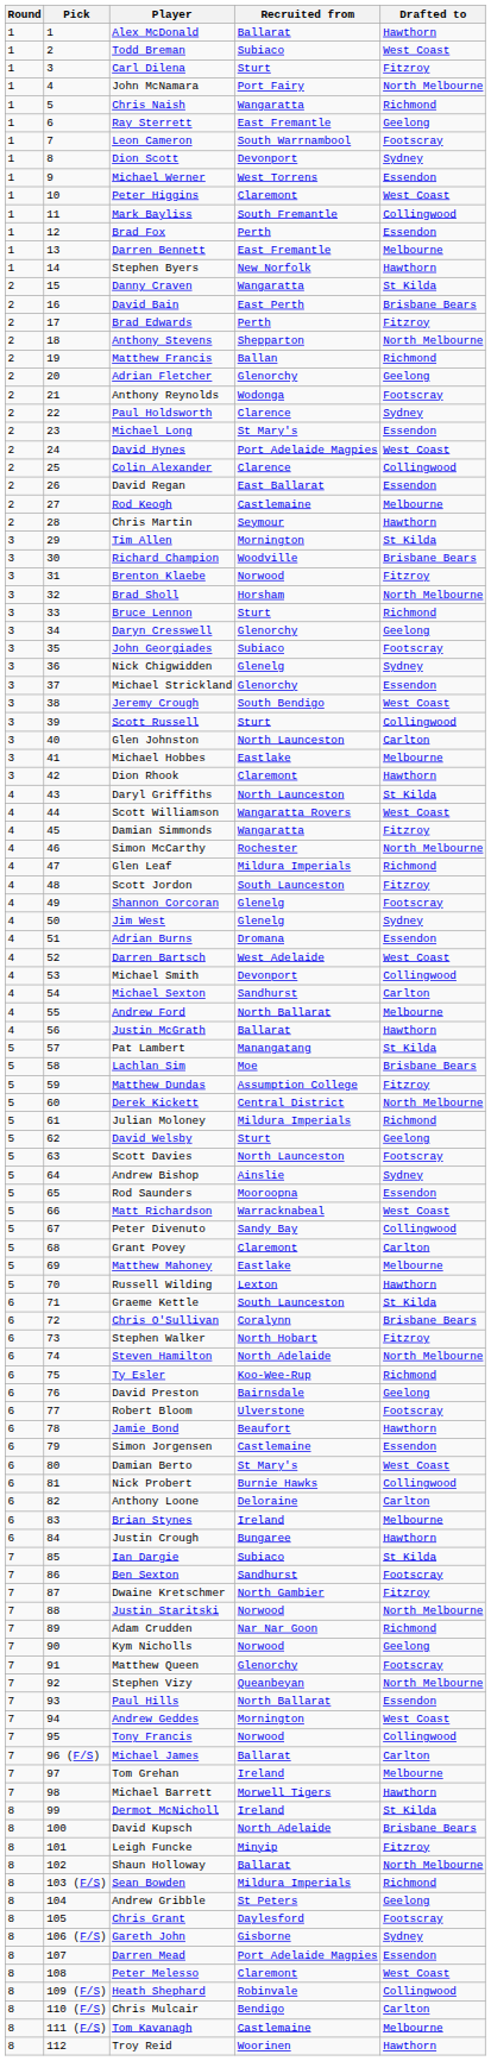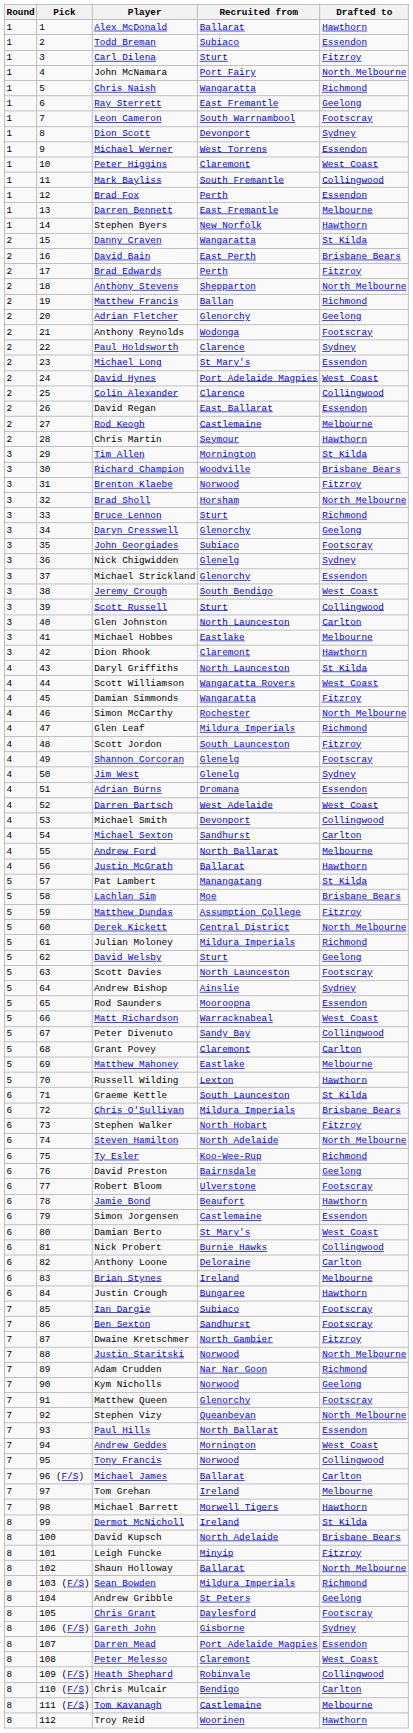 <table class="wikitable sortable">
 <tr>
 <th>Round</th>
 <th>Pick</th>
 <th>Player</th>
 <th>Recruited from</th>
 <th>Drafted to</th>
 </tr>
 <tr>
 <td>1</td>
 <td>1</td>
 <td><a href='#'>Alex McDonald</a></td>
 <td><a href='#'>Ballarat</a></td>
 <td><a href='#'>Hawthorn</a></td>
 </tr>
 <tr>
 <td>1</td>
 <td>2</td>
 <td><a href='#'>Todd Breman</a></td>
 <td><a href='#'>Subiaco</a></td>
-<td><a href='#'>West Coast</a></td>
+<td><a href='#'>Essendon</a></td>
 </tr>
 <tr>
 <td>1</td>
 <td>3</td>
 <td><a href='#'>Carl Dilena</a></td>
 <td><a href='#'>Sturt</a></td>
 <td><a href='#'>Fitzroy</a></td>
 </tr>
 <tr>
 <td>1</td>
 <td>4</td>
 <td>John McNamara</td>
 <td><a href='#'>Port Fairy</a></td>
 <td><a href='#'>North Melbourne</a></td>
 </tr>
 <tr>
 <td>1</td>
 <td>5</td>
 <td><a href='#'>Chris Naish</a></td>
 <td><a href='#'>Wangaratta</a></td>
 <td><a href='#'>Richmond</a></td>
 </tr>
 <tr>
 <td>1</td>
 <td>6</td>
 <td><a href='#'>Ray Sterrett</a></td>
 <td><a href='#'>East Fremantle</a></td>
 <td><a href='#'>Geelong</a></td>
 </tr>
 <tr>
 <td>1</td>
 <td>7</td>
 <td><a href='#'>Leon Cameron</a></td>
 <td><a href='#'>South Warrnambool</a></td>
 <td><a href='#'>Footscray</a></td>
 </tr>
 <tr>
 <td>1</td>
 <td>8</td>
 <td><a href='#'>Dion Scott</a></td>
 <td><a href='#'>Devonport</a></td>
 <td><a href='#'>Sydney</a></td>
 </tr>
 <tr>
 <td>1</td>
 <td>9</td>
 <td><a href='#'>Michael Werner</a></td>
 <td><a href='#'>West Torrens</a></td>
 <td><a href='#'>Essendon</a></td>
 </tr>
 <tr>
 <td>1</td>
 <td>10</td>
 <td><a href='#'>Peter Higgins</a></td>
 <td><a href='#'>Claremont</a></td>
 <td><a href='#'>West Coast</a></td>
 </tr>
 <tr>
 <td>1</td>
 <td>11</td>
 <td><a href='#'>Mark Bayliss</a></td>
 <td><a href='#'>South Fremantle</a></td>
 <td><a href='#'>Collingwood</a></td>
 </tr>
 <tr>
 <td>1</td>
 <td>12</td>
 <td><a href='#'>Brad Fox</a></td>
 <td><a href='#'>Perth</a></td>
 <td><a href='#'>Essendon</a></td>
 </tr>
 <tr>
 <td>1</td>
 <td>13</td>
 <td><a href='#'>Darren Bennett</a></td>
 <td><a href='#'>East Fremantle</a></td>
 <td><a href='#'>Melbourne</a></td>
 </tr>
 <tr>
 <td>1</td>
 <td>14</td>
 <td>Stephen Byers</td>
 <td><a href='#'>New Norfolk</a></td>
 <td><a href='#'>Hawthorn</a></td>
 </tr>
 <tr>
 <td>2</td>
 <td>15</td>
 <td><a href='#'>Danny Craven</a></td>
 <td><a href='#'>Wangaratta</a></td>
 <td><a href='#'>St Kilda</a></td>
 </tr>
 <tr>
 <td>2</td>
 <td>16</td>
 <td><a href='#'>David Bain</a></td>
 <td><a href='#'>East Perth</a></td>
 <td><a href='#'>Brisbane Bears</a></td>
 </tr>
 <tr>
 <td>2</td>
 <td>17</td>
 <td><a href='#'>Brad Edwards</a></td>
 <td><a href='#'>Perth</a></td>
 <td><a href='#'>Fitzroy</a></td>
 </tr>
 <tr>
 <td>2</td>
 <td>18</td>
 <td><a href='#'>Anthony Stevens</a></td>
 <td><a href='#'>Shepparton</a></td>
 <td><a href='#'>North Melbourne</a></td>
 </tr>
 <tr>
 <td>2</td>
 <td>19</td>
 <td><a href='#'>Matthew Francis</a></td>
 <td><a href='#'>Ballan</a></td>
 <td><a href='#'>Richmond</a></td>
 </tr>
 <tr>
 <td>2</td>
 <td>20</td>
 <td><a href='#'>Adrian Fletcher</a></td>
 <td><a href='#'>Glenorchy</a></td>
 <td><a href='#'>Geelong</a></td>
 </tr>
 <tr>
 <td>2</td>
 <td>21</td>
 <td>Anthony Reynolds</td>
 <td><a href='#'>Wodonga</a></td>
 <td><a href='#'>Footscray</a></td>
 </tr>
 <tr>
 <td>2</td>
 <td>22</td>
 <td><a href='#'>Paul Holdsworth</a></td>
 <td><a href='#'>Clarence</a></td>
 <td><a href='#'>Sydney</a></td>
 </tr>
 <tr>
 <td>2</td>
 <td>23</td>
 <td><a href='#'>Michael Long</a></td>
 <td><a href='#'>St Mary's</a></td>
 <td><a href='#'>Essendon</a></td>
 </tr>
 <tr>
 <td>2</td>
 <td>24</td>
 <td><a href='#'>David Hynes</a></td>
 <td><a href='#'>Port Adelaide Magpies</a></td>
 <td><a href='#'>West Coast</a></td>
 </tr>
 <tr>
 <td>2</td>
 <td>25</td>
 <td><a href='#'>Colin Alexander</a></td>
 <td><a href='#'>Clarence</a></td>
 <td><a href='#'>Collingwood</a></td>
 </tr>
 <tr>
 <td>2</td>
 <td>26</td>
 <td>David Regan</td>
 <td><a href='#'>East Ballarat</a></td>
 <td><a href='#'>Essendon</a></td>
 </tr>
 <tr>
 <td>2</td>
 <td>27</td>
 <td><a href='#'>Rod Keogh</a></td>
 <td><a href='#'>Castlemaine</a></td>
 <td><a href='#'>Melbourne</a></td>
 </tr>
 <tr>
 <td>2</td>
 <td>28</td>
 <td>Chris Martin</td>
 <td><a href='#'>Seymour</a></td>
 <td><a href='#'>Hawthorn</a></td>
 </tr>
 <tr>
 <td>3</td>
 <td>29</td>
 <td><a href='#'>Tim Allen</a></td>
 <td><a href='#'>Mornington</a></td>
 <td><a href='#'>St Kilda</a></td>
 </tr>
 <tr>
 <td>3</td>
 <td>30</td>
 <td><a href='#'>Richard Champion</a></td>
 <td><a href='#'>Woodville</a></td>
 <td><a href='#'>Brisbane Bears</a></td>
 </tr>
 <tr>
 <td>3</td>
 <td>31</td>
 <td><a href='#'>Brenton Klaebe</a></td>
 <td><a href='#'>Norwood</a></td>
 <td><a href='#'>Fitzroy</a></td>
 </tr>
 <tr>
 <td>3</td>
 <td>32</td>
 <td><a href='#'>Brad Sholl</a></td>
 <td><a href='#'>Horsham</a></td>
 <td><a href='#'>North Melbourne</a></td>
 </tr>
 <tr>
 <td>3</td>
 <td>33</td>
 <td><a href='#'>Bruce Lennon</a></td>
 <td><a href='#'>Sturt</a></td>
 <td><a href='#'>Richmond</a></td>
 </tr>
 <tr>
 <td>3</td>
 <td>34</td>
 <td><a href='#'>Daryn Cresswell</a></td>
 <td><a href='#'>Glenorchy</a></td>
 <td><a href='#'>Geelong</a></td>
 </tr>
 <tr>
 <td>3</td>
 <td>35</td>
 <td><a href='#'>John Georgiades</a></td>
 <td><a href='#'>Subiaco</a></td>
 <td><a href='#'>Footscray</a></td>
 </tr>
 <tr>
 <td>3</td>
 <td>36</td>
 <td>Nick Chigwidden</td>
 <td><a href='#'>Glenelg</a></td>
 <td><a href='#'>Sydney</a></td>
 </tr>
 <tr>
 <td>3</td>
 <td>37</td>
 <td>Michael Strickland</td>
 <td><a href='#'>Glenorchy</a></td>
 <td><a href='#'>Essendon</a></td>
 </tr>
 <tr>
 <td>3</td>
 <td>38</td>
 <td><a href='#'>Jeremy Crough</a></td>
 <td><a href='#'>South Bendigo</a></td>
 <td><a href='#'>West Coast</a></td>
 </tr>
 <tr>
 <td>3</td>
 <td>39</td>
 <td><a href='#'>Scott Russell</a></td>
 <td><a href='#'>Sturt</a></td>
 <td><a href='#'>Collingwood</a></td>
 </tr>
 <tr>
 <td>3</td>
 <td>40</td>
 <td>Glen Johnston</td>
 <td><a href='#'>North Launceston</a></td>
 <td><a href='#'>Carlton</a></td>
 </tr>
 <tr>
 <td>3</td>
 <td>41</td>
 <td>Michael Hobbes</td>
 <td><a href='#'>Eastlake</a></td>
 <td><a href='#'>Melbourne</a></td>
 </tr>
 <tr>
 <td>3</td>
 <td>42</td>
 <td>Dion Rhook</td>
 <td><a href='#'>Claremont</a></td>
 <td><a href='#'>Hawthorn</a></td>
 </tr>
 <tr>
 <td>4</td>
 <td>43</td>
 <td>Daryl Griffiths</td>
 <td><a href='#'>North Launceston</a></td>
 <td><a href='#'>St Kilda</a></td>
 </tr>
 <tr>
 <td>4</td>
 <td>44</td>
 <td>Scott Williamson</td>
 <td><a href='#'>Wangaratta Rovers</a></td>
 <td><a href='#'>West Coast</a></td>
 </tr>
 <tr>
 <td>4</td>
 <td>45</td>
 <td>Damian Simmonds</td>
 <td><a href='#'>Wangaratta</a></td>
 <td><a href='#'>Fitzroy</a></td>
 </tr>
 <tr>
 <td>4</td>
 <td>46</td>
 <td>Simon McCarthy</td>
 <td><a href='#'>Rochester</a></td>
 <td><a href='#'>North Melbourne</a></td>
 </tr>
 <tr>
 <td>4</td>
 <td>47</td>
 <td>Glen Leaf</td>
 <td><a href='#'>Mildura Imperials</a></td>
 <td><a href='#'>Richmond</a></td>
 </tr>
 <tr>
 <td>4</td>
 <td>48</td>
 <td>Scott Jordon</td>
 <td><a href='#'>South Launceston</a></td>
 <td><a href='#'>Fitzroy</a></td>
 </tr>
 <tr>
 <td>4</td>
 <td>49</td>
 <td><a href='#'>Shannon Corcoran</a></td>
 <td><a href='#'>Glenelg</a></td>
 <td><a href='#'>Footscray</a></td>
 </tr>
 <tr>
 <td>4</td>
 <td>50</td>
 <td><a href='#'>Jim West</a></td>
 <td><a href='#'>Glenelg</a></td>
 <td><a href='#'>Sydney</a></td>
 </tr>
 <tr>
 <td>4</td>
 <td>51</td>
 <td><a href='#'>Adrian Burns</a></td>
 <td><a href='#'>Dromana</a></td>
 <td><a href='#'>Essendon</a></td>
 </tr>
 <tr>
 <td>4</td>
 <td>52</td>
 <td><a href='#'>Darren Bartsch</a></td>
 <td><a href='#'>West Adelaide</a></td>
 <td><a href='#'>West Coast</a></td>
 </tr>
 <tr>
 <td>4</td>
 <td>53</td>
 <td>Michael Smith</td>
 <td><a href='#'>Devonport</a></td>
 <td><a href='#'>Collingwood</a></td>
 </tr>
 <tr>
 <td>4</td>
 <td>54</td>
 <td><a href='#'>Michael Sexton</a></td>
 <td><a href='#'>Sandhurst</a></td>
 <td><a href='#'>Carlton</a></td>
 </tr>
 <tr>
 <td>4</td>
 <td>55</td>
 <td><a href='#'>Andrew Ford</a></td>
 <td><a href='#'>North Ballarat</a></td>
 <td><a href='#'>Melbourne</a></td>
 </tr>
 <tr>
 <td>4</td>
 <td>56</td>
 <td><a href='#'>Justin McGrath</a></td>
 <td><a href='#'>Ballarat</a></td>
 <td><a href='#'>Hawthorn</a></td>
 </tr>
 <tr>
 <td>5</td>
 <td>57</td>
 <td>Pat Lambert</td>
 <td><a href='#'>Manangatang</a></td>
 <td><a href='#'>St Kilda</a></td>
 </tr>
 <tr>
 <td>5</td>
 <td>58</td>
 <td><a href='#'>Lachlan Sim</a></td>
 <td><a href='#'>Moe</a></td>
 <td><a href='#'>Brisbane Bears</a></td>
 </tr>
 <tr>
 <td>5</td>
 <td>59</td>
 <td><a href='#'>Matthew Dundas</a></td>
 <td><a href='#'>Assumption College</a></td>
 <td><a href='#'>Fitzroy</a></td>
 </tr>
 <tr>
 <td>5</td>
 <td>60</td>
 <td><a href='#'>Derek Kickett</a></td>
 <td><a href='#'>Central District</a></td>
 <td><a href='#'>North Melbourne</a></td>
 </tr>
 <tr>
 <td>5</td>
 <td>61</td>
 <td>Julian Moloney</td>
 <td><a href='#'>Mildura Imperials</a></td>
 <td><a href='#'>Richmond</a></td>
 </tr>
 <tr>
 <td>5</td>
 <td>62</td>
 <td><a href='#'>David Welsby</a></td>
 <td><a href='#'>Sturt</a></td>
 <td><a href='#'>Geelong</a></td>
 </tr>
 <tr>
 <td>5</td>
 <td>63</td>
 <td>Scott Davies</td>
 <td><a href='#'>North Launceston</a></td>
 <td><a href='#'>Footscray</a></td>
 </tr>
 <tr>
 <td>5</td>
 <td>64</td>
 <td>Andrew Bishop</td>
 <td><a href='#'>Ainslie</a></td>
 <td><a href='#'>Sydney</a></td>
 </tr>
 <tr>
 <td>5</td>
 <td>65</td>
 <td>Rod Saunders</td>
 <td><a href='#'>Mooroopna</a></td>
 <td><a href='#'>Essendon</a></td>
 </tr>
 <tr>
 <td>5</td>
 <td>66</td>
 <td><a href='#'>Matt Richardson</a></td>
 <td><a href='#'>Warracknabeal</a></td>
 <td><a href='#'>West Coast</a></td>
 </tr>
 <tr>
 <td>5</td>
 <td>67</td>
 <td>Peter Divenuto</td>
 <td><a href='#'>Sandy Bay</a></td>
 <td><a href='#'>Collingwood</a></td>
 </tr>
 <tr>
 <td>5</td>
 <td>68</td>
 <td>Grant Povey</td>
 <td><a href='#'>Claremont</a></td>
 <td><a href='#'>Carlton</a></td>
 </tr>
 <tr>
 <td>5</td>
 <td>69</td>
 <td><a href='#'>Matthew Mahoney</a></td>
 <td><a href='#'>Eastlake</a></td>
 <td><a href='#'>Melbourne</a></td>
 </tr>
 <tr>
 <td>5</td>
 <td>70</td>
 <td>Russell Wilding</td>
 <td><a href='#'>Lexton</a></td>
 <td><a href='#'>Hawthorn</a></td>
 </tr>
 <tr>
 <td>6</td>
 <td>71</td>
 <td>Graeme Kettle</td>
 <td><a href='#'>South Launceston</a></td>
 <td><a href='#'>St Kilda</a></td>
 </tr>
 <tr>
 <td>6</td>
 <td>72</td>
 <td><a href='#'>Chris O'Sullivan</a></td>
-<td><a href='#'>Coralynn</a></td>
+<td><a href='#'>Mildura Imperials</a></td>
 <td><a href='#'>Brisbane Bears</a></td>
 </tr>
 <tr>
 <td>6</td>
 <td>73</td>
 <td>Stephen Walker</td>
 <td><a href='#'>North Hobart</a></td>
 <td><a href='#'>Fitzroy</a></td>
 </tr>
 <tr>
 <td>6</td>
 <td>74</td>
 <td><a href='#'>Steven Hamilton</a></td>
 <td><a href='#'>North Adelaide</a></td>
 <td><a href='#'>North Melbourne</a></td>
 </tr>
 <tr>
 <td>6</td>
 <td>75</td>
 <td><a href='#'>Ty Esler</a></td>
 <td><a href='#'>Koo-Wee-Rup</a></td>
 <td><a href='#'>Richmond</a></td>
 </tr>
 <tr>
 <td>6</td>
 <td>76</td>
 <td>David Preston</td>
 <td><a href='#'>Bairnsdale</a></td>
 <td><a href='#'>Geelong</a></td>
 </tr>
 <tr>
 <td>6</td>
 <td>77</td>
 <td>Robert Bloom</td>
 <td><a href='#'>Ulverstone</a></td>
 <td><a href='#'>Footscray</a></td>
 </tr>
 <tr>
 <td>6</td>
 <td>78</td>
 <td><a href='#'>Jamie Bond</a></td>
 <td><a href='#'>Beaufort</a></td>
 <td><a href='#'>Hawthorn</a></td>
 </tr>
 <tr>
 <td>6</td>
 <td>79</td>
 <td>Simon Jorgensen</td>
 <td><a href='#'>Castlemaine</a></td>
 <td><a href='#'>Essendon</a></td>
 </tr>
 <tr>
 <td>6</td>
 <td>80</td>
 <td>Damian Berto</td>
 <td><a href='#'>St Mary's</a></td>
 <td><a href='#'>West Coast</a></td>
 </tr>
 <tr>
 <td>6</td>
 <td>81</td>
 <td>Nick Probert</td>
 <td><a href='#'>Burnie Hawks</a></td>
 <td><a href='#'>Collingwood</a></td>
 </tr>
 <tr>
 <td>6</td>
 <td>82</td>
 <td>Anthony Loone</td>
 <td><a href='#'>Deloraine</a></td>
 <td><a href='#'>Carlton</a></td>
 </tr>
 <tr>
 <td>6</td>
 <td>83</td>
 <td><a href='#'>Brian Stynes</a></td>
 <td><a href='#'>Ireland</a></td>
 <td><a href='#'>Melbourne</a></td>
 </tr>
 <tr>
 <td>6</td>
 <td>84</td>
 <td>Justin Crough</td>
 <td><a href='#'>Bungaree</a></td>
 <td><a href='#'>Hawthorn</a></td>
 </tr>
 <tr>
 <td>7</td>
 <td>85</td>
 <td><a href='#'>Ian Dargie</a></td>
 <td><a href='#'>Subiaco</a></td>
-<td><a href='#'>St Kilda</a></td>
+<td><a href='#'>Footscray</a></td>
 </tr>
 <tr>
 <td>7</td>
 <td>86</td>
 <td><a href='#'>Ben Sexton</a></td>
 <td><a href='#'>Sandhurst</a></td>
 <td><a href='#'>Footscray</a></td>
 </tr>
 <tr>
 <td>7</td>
 <td>87</td>
 <td>Dwaine Kretschmer</td>
 <td><a href='#'>North Gambier</a></td>
 <td><a href='#'>Fitzroy</a></td>
 </tr>
 <tr>
 <td>7</td>
 <td>88</td>
 <td><a href='#'>Justin Staritski</a></td>
 <td><a href='#'>Norwood</a></td>
 <td><a href='#'>North Melbourne</a></td>
 </tr>
 <tr>
 <td>7</td>
 <td>89</td>
 <td>Adam Crudden</td>
 <td><a href='#'>Nar Nar Goon</a></td>
 <td><a href='#'>Richmond</a></td>
 </tr>
 <tr>
 <td>7</td>
 <td>90</td>
 <td>Kym Nicholls</td>
 <td><a href='#'>Norwood</a></td>
 <td><a href='#'>Geelong</a></td>
 </tr>
 <tr>
 <td>7</td>
 <td>91</td>
 <td>Matthew Queen</td>
 <td><a href='#'>Glenorchy</a></td>
 <td><a href='#'>Footscray</a></td>
 </tr>
 <tr>
 <td>7</td>
 <td>92</td>
 <td>Stephen Vizy</td>
 <td><a href='#'>Queanbeyan</a></td>
 <td><a href='#'>North Melbourne</a></td>
 </tr>
 <tr>
 <td>7</td>
 <td>93</td>
 <td><a href='#'>Paul Hills</a></td>
 <td><a href='#'>North Ballarat</a></td>
 <td><a href='#'>Essendon</a></td>
 </tr>
 <tr>
 <td>7</td>
 <td>94</td>
 <td><a href='#'>Andrew Geddes</a></td>
 <td><a href='#'>Mornington</a></td>
 <td><a href='#'>West Coast</a></td>
 </tr>
 <tr>
 <td>7</td>
 <td>95</td>
 <td><a href='#'>Tony Francis</a></td>
 <td><a href='#'>Norwood</a></td>
 <td><a href='#'>Collingwood</a></td>
 </tr>
 <tr>
 <td>7</td>
 <td>96 (<a href='#'>F/S</a>)</td>
 <td><a href='#'>Michael James</a></td>
 <td><a href='#'>Ballarat</a></td>
 <td><a href='#'>Carlton</a></td>
 </tr>
 <tr>
 <td>7</td>
 <td>97</td>
 <td>Tom Grehan</td>
 <td><a href='#'>Ireland</a></td>
 <td><a href='#'>Melbourne</a></td>
 </tr>
 <tr>
 <td>7</td>
 <td>98</td>
 <td>Michael Barrett</td>
 <td><a href='#'>Morwell Tigers</a></td>
 <td><a href='#'>Hawthorn</a></td>
 </tr>
 <tr>
 <td>8</td>
 <td>99</td>
 <td><a href='#'>Dermot McNicholl</a></td>
 <td><a href='#'>Ireland</a></td>
 <td><a href='#'>St Kilda</a></td>
 </tr>
 <tr>
 <td>8</td>
 <td>100</td>
 <td>David Kupsch</td>
 <td><a href='#'>North Adelaide</a></td>
 <td><a href='#'>Brisbane Bears</a></td>
 </tr>
 <tr>
 <td>8</td>
 <td>101</td>
 <td>Leigh Funcke</td>
 <td><a href='#'>Minyip</a></td>
 <td><a href='#'>Fitzroy</a></td>
 </tr>
 <tr>
 <td>8</td>
 <td>102</td>
 <td>Shaun Holloway</td>
 <td><a href='#'>Ballarat</a></td>
 <td><a href='#'>North Melbourne</a></td>
 </tr>
 <tr>
 <td>8</td>
 <td>103 (<a href='#'>F/S</a>)</td>
 <td><a href='#'>Sean Bowden</a></td>
 <td><a href='#'>Mildura Imperials</a></td>
 <td><a href='#'>Richmond</a></td>
 </tr>
 <tr>
 <td>8</td>
 <td>104</td>
 <td>Andrew Gribble</td>
 <td><a href='#'>St Peters</a></td>
 <td><a href='#'>Geelong</a></td>
 </tr>
 <tr>
 <td>8</td>
 <td>105</td>
 <td><a href='#'>Chris Grant</a></td>
 <td><a href='#'>Daylesford</a></td>
 <td><a href='#'>Footscray</a></td>
 </tr>
 <tr>
 <td>8</td>
 <td>106 (<a href='#'>F/S</a>)</td>
 <td><a href='#'>Gareth John</a></td>
 <td><a href='#'>Gisborne</a></td>
 <td><a href='#'>Sydney</a></td>
 </tr>
 <tr>
 <td>8</td>
 <td>107</td>
 <td><a href='#'>Darren Mead</a></td>
 <td><a href='#'>Port Adelaide Magpies</a></td>
 <td><a href='#'>Essendon</a></td>
 </tr>
 <tr>
 <td>8</td>
 <td>108</td>
 <td><a href='#'>Peter Melesso</a></td>
 <td><a href='#'>Claremont</a></td>
 <td><a href='#'>West Coast</a></td>
 </tr>
 <tr>
 <td>8</td>
 <td>109 (<a href='#'>F/S</a>)</td>
 <td><a href='#'>Heath Shephard</a></td>
 <td><a href='#'>Robinvale</a></td>
 <td><a href='#'>Collingwood</a></td>
 </tr>
 <tr>
 <td>8</td>
 <td>110 (<a href='#'>F/S</a>)</td>
 <td>Chris Mulcair</td>
 <td><a href='#'>Bendigo</a></td>
 <td><a href='#'>Carlton</a></td>
 </tr>
 <tr>
 <td>8</td>
 <td>111 (<a href='#'>F/S</a>)</td>
 <td><a href='#'>Tom Kavanagh</a></td>
 <td><a href='#'>Castlemaine</a></td>
 <td><a href='#'>Melbourne</a></td>
 </tr>
 <tr>
 <td>8</td>
 <td>112</td>
 <td>Troy Reid</td>
 <td><a href='#'>Woorinen</a></td>
 <td><a href='#'>Hawthorn</a></td>
 </tr>
 </table>
